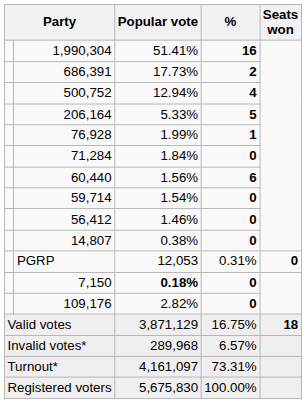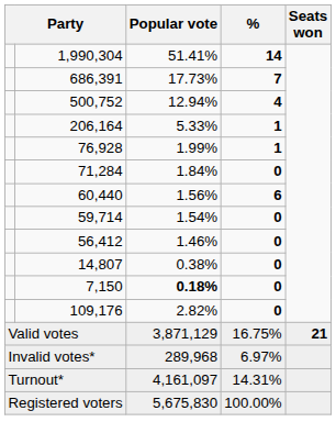 <table class=wikitable style="text-align:right">
 <tr>
 <th colspan=2>Party</th>
 <th>Popular vote</th>
 <th>%</th>
 <th>Seats<br>won</th>
 </tr>
 <tr>
 <td></td>
 <td>1,990,304</td>
 <td>51.41%</td>
-<td><strong>16</strong></td>
+<td><strong>14</strong></td>
 </tr>
 <tr>
 <td></td>
 <td>686,391</td>
 <td>17.73%</td>
-<td><strong>2</strong></td>
+<td><strong>7</strong></td>
 </tr>
 <tr>
 <td></td>
 <td>500,752</td>
 <td>12.94%</td>
 <td><strong>4</strong></td>
 </tr>
 <tr>
 <td></td>
 <td>206,164</td>
 <td>5.33%</td>
-<td><strong>5</strong></td>
+<td><strong>1</strong></td>
 </tr>
 <tr>
 <td></td>
 <td>76,928</td>
 <td>1.99%</td>
 <td><strong>1</strong></td>
 </tr>
 <tr>
 <td></td>
 <td>71,284</td>
 <td>1.84%</td>
 <td><strong>0</strong></td>
 </tr>
 <tr>
 <td></td>
 <td>60,440</td>
 <td>1.56%</td>
 <td><strong>6</strong></td>
 </tr>
 <tr>
 <td></td>
 <td>59,714</td>
 <td>1.54%</td>
 <td><strong>0</strong></td>
 </tr>
 <tr>
 <td></td>
 <td>56,412</td>
 <td>1.46%</td>
 <td><strong>0</strong></td>
 </tr>
 <tr>
 <td></td>
 <td>14,807</td>
 <td>0.38%</td>
 <td><strong>0</strong></td>
 </tr>
 <tr>
 <td></td>
-<td align=left>PGRP</td>
-<td>12,053</td>
-<td>0.31%</td>
-<td><strong>0</strong></td>
-</tr>
-<tr>
-<td></td>
 <td>7,150</td>
 <td><strong>0.18%</strong></td>
 <td><strong>0</strong></td>
 </tr>
 <tr>
 <td></td>
 <td>109,176</td>
 <td>2.82%</td>
 <td><strong>0</strong></td>
 </tr>
 <tr bgcolor=#efefef>
 <td align=left colspan=2>Valid votes</td>
 <td>3,871,129</td>
 <td>16.75%</td>
-<td><strong>18</strong></td>
+<td><strong>21</strong></td>
 </tr>
 <tr bgcolor=#efefef>
 <td align=left colspan=2>Invalid votes*</td>
 <td>289,968</td>
-<td>6.57%</td>
+<td>6.97%</td>
 <td></td>
 </tr>
 <tr bgcolor=#efefef>
 <td align=left colspan=2>Turnout*</td>
 <td>4,161,097</td>
-<td>73.31%</td>
+<td>14.31%</td>
 <td></td>
 </tr>
 <tr bgcolor=#efefef>
 <td align=left colspan=2>Registered voters</td>
 <td>5,675,830</td>
 <td>100.00%</td>
 <td></td>
 </tr>
 </table>
